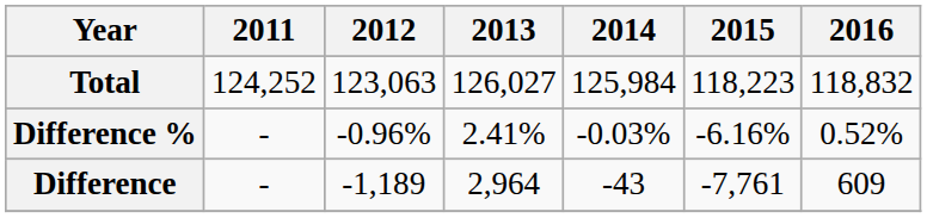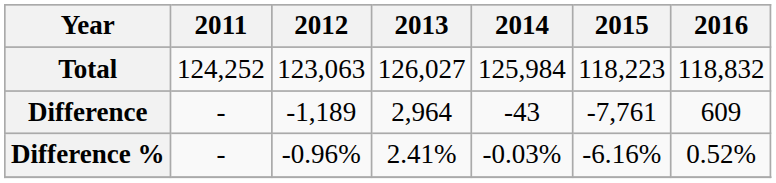 <table class="wikitable" style="margin:left;text-align:center">
 <tr>
 <th>Year</th>
 <th>2011</th>
 <th>2012</th>
 <th>2013</th>
 <th>2014</th>
 <th>2015</th>
 <th>2016</th>
 </tr>
 <tr>
 <th>Total</th>
 <td>124,252</td>
 <td>123,063</td>
 <td>126,027</td>
 <td>125,984</td>
 <td>118,223</td>
 <td>118,832</td>
 </tr>
 <tr>
+<th> Difference</th>
+<td>-</td>
+<td>-1,189</td>
+<td>2,964</td>
+<td>-43</td>
+<td>-7,761</td>
+<td>609</td>
+</tr>
+<tr>
 <th> Difference %</th>
 <td>-</td>
 <td>-0.96%</td>
 <td>2.41%</td>
 <td>-0.03%</td>
 <td>-6.16%</td>
 <td>0.52%</td>
 </tr>
 <tr>
-<th> Difference</th>
-<td>-</td>
-<td>-1,189</td>
-<td>2,964</td>
-<td>-43</td>
-<td>-7,761</td>
-<td>609</td>
-</tr>
-<tr>
 </tr>
 </table>
